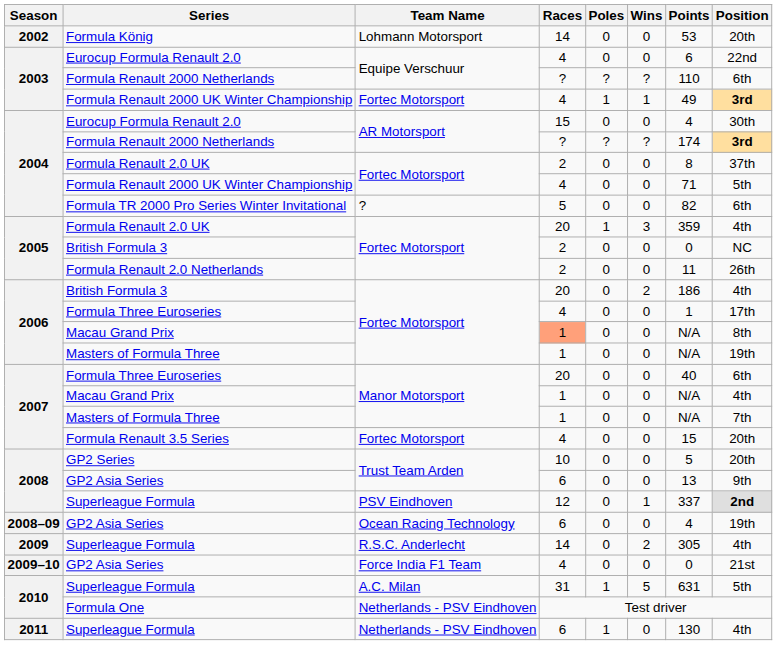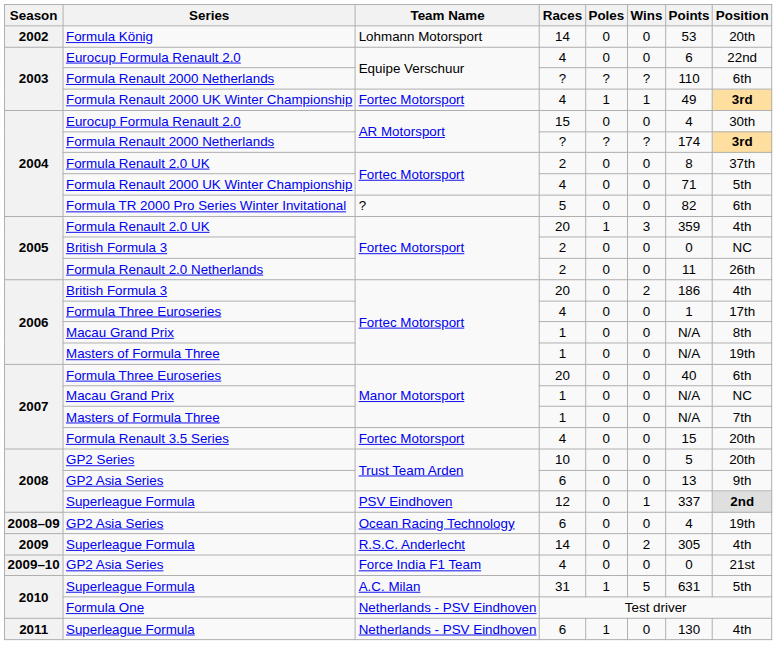 <table class="wikitable" style="font-size: 90%; text-align:center">
 <tr>
 <th>Season</th>
 <th>Series</th>
 <th>Team Name</th>
 <th>Races</th>
 <th>Poles</th>
 <th>Wins</th>
 <th>Points</th>
 <th>Position</th>
 </tr>
 <tr>
 <th>2002</th>
 <td align=left><a href='#'>Formula König</a></td>
 <td align=left>Lohmann Motorsport</td>
 <td>14</td>
 <td>0</td>
 <td>0</td>
 <td>53</td>
 <td>20th</td>
 </tr>
 <tr>
 <th rowspan=3>2003</th>
 <td align=left><a href='#'>Eurocup Formula Renault 2.0</a></td>
 <td rowspan=2 align=left>Equipe Verschuur</td>
 <td>4</td>
 <td>0</td>
 <td>0</td>
 <td>6</td>
 <td>22nd</td>
 </tr>
 <tr>
 <td align=left><a href='#'>Formula Renault 2000 Netherlands</a></td>
 <td>?</td>
 <td>?</td>
 <td>?</td>
 <td>110</td>
 <td>6th</td>
 </tr>
 <tr>
 <td align=left><a href='#'>Formula Renault 2000 UK Winter Championship</a></td>
 <td align=left><a href='#'>Fortec Motorsport</a></td>
 <td>4</td>
 <td>1</td>
 <td>1</td>
 <td>49</td>
 <td style="background:#FFDF9F;"><strong>3rd</strong></td>
 </tr>
 <tr>
 <th rowspan=5>2004</th>
 <td align=left><a href='#'>Eurocup Formula Renault 2.0</a></td>
 <td rowspan=2 align=left><a href='#'>AR Motorsport</a></td>
 <td>15</td>
 <td>0</td>
 <td>0</td>
 <td>4</td>
 <td>30th</td>
 </tr>
 <tr>
 <td align=left><a href='#'>Formula Renault 2000 Netherlands</a></td>
 <td>?</td>
 <td>?</td>
 <td>?</td>
 <td>174</td>
 <td style="background:#FFDF9F;"><strong>3rd</strong></td>
 </tr>
 <tr>
 <td align=left><a href='#'>Formula Renault 2.0 UK</a></td>
 <td rowspan=2 align=left><a href='#'>Fortec Motorsport</a></td>
 <td>2</td>
 <td>0</td>
 <td>0</td>
 <td>8</td>
 <td>37th</td>
 </tr>
 <tr>
 <td align=left><a href='#'>Formula Renault 2000 UK Winter Championship</a></td>
 <td>4</td>
 <td>0</td>
 <td>0</td>
 <td>71</td>
 <td>5th</td>
 </tr>
 <tr>
 <td align=left><a href='#'>Formula TR 2000 Pro Series Winter Invitational</a></td>
 <td align=left>?</td>
 <td>5</td>
 <td>0</td>
 <td>0</td>
 <td>82</td>
 <td>6th</td>
 </tr>
 <tr>
 <th rowspan=3>2005</th>
 <td align=left><a href='#'>Formula Renault 2.0 UK</a></td>
 <td rowspan=3 align=left><a href='#'>Fortec Motorsport</a></td>
 <td>20</td>
 <td>1</td>
 <td>3</td>
 <td>359</td>
 <td>4th</td>
 </tr>
 <tr>
 <td align=left><a href='#'>British Formula 3</a></td>
 <td>2</td>
 <td>0</td>
 <td>0</td>
 <td>0</td>
 <td>NC</td>
 </tr>
 <tr>
 <td align=left><a href='#'>Formula Renault 2.0 Netherlands</a></td>
 <td>2</td>
 <td>0</td>
 <td>0</td>
 <td>11</td>
 <td>26th</td>
 </tr>
 <tr>
 <th rowspan=4>2006</th>
 <td align=left><a href='#'>British Formula 3</a></td>
 <td rowspan=4 align=left><a href='#'>Fortec Motorsport</a></td>
 <td>20</td>
 <td>0</td>
 <td>2</td>
 <td>186</td>
 <td>4th</td>
 </tr>
 <tr>
 <td align=left><a href='#'>Formula Three Euroseries</a></td>
 <td>4</td>
 <td>0</td>
 <td>0</td>
 <td>1</td>
 <td>17th</td>
 </tr>
 <tr>
 <td align=left><a href='#'>Macau Grand Prix</a></td>
-<td style="background: lightsalmon;">1</td>
+<td>1</td>
 <td>0</td>
 <td>0</td>
 <td>N/A</td>
 <td>8th</td>
 </tr>
 <tr>
 <td align=left><a href='#'>Masters of Formula Three</a></td>
 <td>1</td>
 <td>0</td>
 <td>0</td>
 <td>N/A</td>
 <td>19th</td>
 </tr>
 <tr>
 <th rowspan=4>2007</th>
 <td align=left><a href='#'>Formula Three Euroseries</a></td>
 <td rowspan=3 align=left><a href='#'>Manor Motorsport</a></td>
 <td>20</td>
 <td>0</td>
 <td>0</td>
 <td>40</td>
 <td>6th</td>
 </tr>
 <tr>
 <td align=left><a href='#'>Macau Grand Prix</a></td>
 <td>1</td>
 <td>0</td>
 <td>0</td>
 <td>N/A</td>
-<td>4th</td>
+<td>NC</td>
 </tr>
 <tr>
 <td align=left><a href='#'>Masters of Formula Three</a></td>
 <td>1</td>
 <td>0</td>
 <td>0</td>
 <td>N/A</td>
 <td>7th</td>
 </tr>
 <tr>
 <td align=left><a href='#'>Formula Renault 3.5 Series</a></td>
 <td align=left><a href='#'>Fortec Motorsport</a></td>
 <td>4</td>
 <td>0</td>
 <td>0</td>
 <td>15</td>
 <td>20th</td>
 </tr>
 <tr>
 <th rowspan=3>2008</th>
 <td align=left><a href='#'>GP2 Series</a></td>
 <td rowspan=2 align=left><a href='#'>Trust Team Arden</a></td>
 <td>10</td>
 <td>0</td>
 <td>0</td>
 <td>5</td>
 <td>20th</td>
 </tr>
 <tr>
 <td align=left><a href='#'>GP2 Asia Series</a></td>
 <td>6</td>
 <td>0</td>
 <td>0</td>
 <td>13</td>
 <td>9th</td>
 </tr>
 <tr>
 <td align=left><a href='#'>Superleague Formula</a></td>
 <td align=left><a href='#'>PSV Eindhoven</a></td>
 <td>12</td>
 <td>0</td>
 <td>1</td>
 <td>337</td>
 <td style="background:#DFDFDF;"><strong>2nd</strong></td>
 </tr>
 <tr>
 <th>2008–09</th>
 <td align=left><a href='#'>GP2 Asia Series</a></td>
 <td align=left><a href='#'>Ocean Racing Technology</a></td>
 <td>6</td>
 <td>0</td>
 <td>0</td>
 <td>4</td>
 <td>19th</td>
 </tr>
 <tr>
 <th>2009</th>
 <td align=left><a href='#'>Superleague Formula</a></td>
 <td align=left><a href='#'>R.S.C. Anderlecht</a></td>
 <td>14</td>
 <td>0</td>
 <td>2</td>
 <td>305</td>
 <td>4th</td>
 </tr>
 <tr>
 <th>2009–10</th>
 <td align=left><a href='#'>GP2 Asia Series</a></td>
 <td align=left><a href='#'>Force India F1 Team</a></td>
 <td>4</td>
 <td>0</td>
 <td>0</td>
 <td>0</td>
 <td>21st</td>
 </tr>
 <tr>
 <th rowspan="2">2010</th>
 <td align=left><a href='#'>Superleague Formula</a></td>
 <td align=left><a href='#'>A.C. Milan</a></td>
 <td>31</td>
 <td>1</td>
 <td>5</td>
 <td>631</td>
 <td>5th</td>
 </tr>
 <tr>
 <td align=left><a href='#'>Formula One</a></td>
 <td align=left><a href='#'>Netherlands - PSV Eindhoven</a></td>
 <td colspan="5">Test driver</td>
 </tr>
 <tr>
 <th>2011</th>
 <td align=left><a href='#'>Superleague Formula</a></td>
 <td align=left><a href='#'>Netherlands - PSV Eindhoven</a></td>
 <td>6</td>
 <td>1</td>
 <td>0</td>
 <td>130</td>
 <td>4th</td>
 </tr>
 </table>
